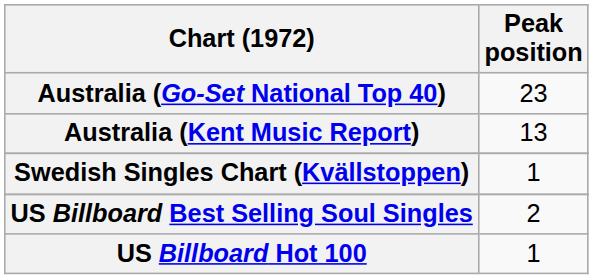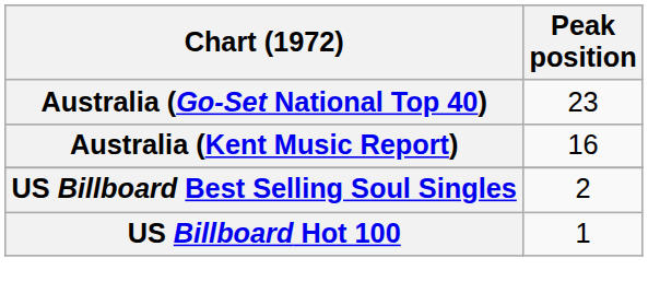 <table class="wikitable sortable plainrowheaders">
 <tr>
 <th scope="col">Chart (1972)</th>
 <th scope="col">Peak<br>position</th>
 </tr>
 <tr>
 <th scope="row">Australia (<a href='#'><em>Go-Set</em> National Top 40</a>)</th>
 <td align="center">23</td>
 </tr>
 <tr>
 <th scope="row">Australia (<a href='#'>Kent Music Report</a>)</th>
-<td align="center">13</td>
+<td align="center">16</td>
 </tr>
 <tr>
 </tr>
 <tr>
-</tr>
-<tr>
-<th scope="row">Swedish Singles Chart (<a href='#'>Kvällstoppen</a>)</th>
-<td align="center">1</td>
 </tr>
 <tr>
 </tr>
 <tr>
 <th scope="row">US <em>Billboard</em> <a href='#'>Best Selling Soul Singles</a></th>
 <td align="center">2</td>
 </tr>
 <tr>
 <th scope="row">US <a href='#'><em>Billboard</em> Hot 100</a></th>
 <td align="center">1</td>
 </tr>
 </table>
